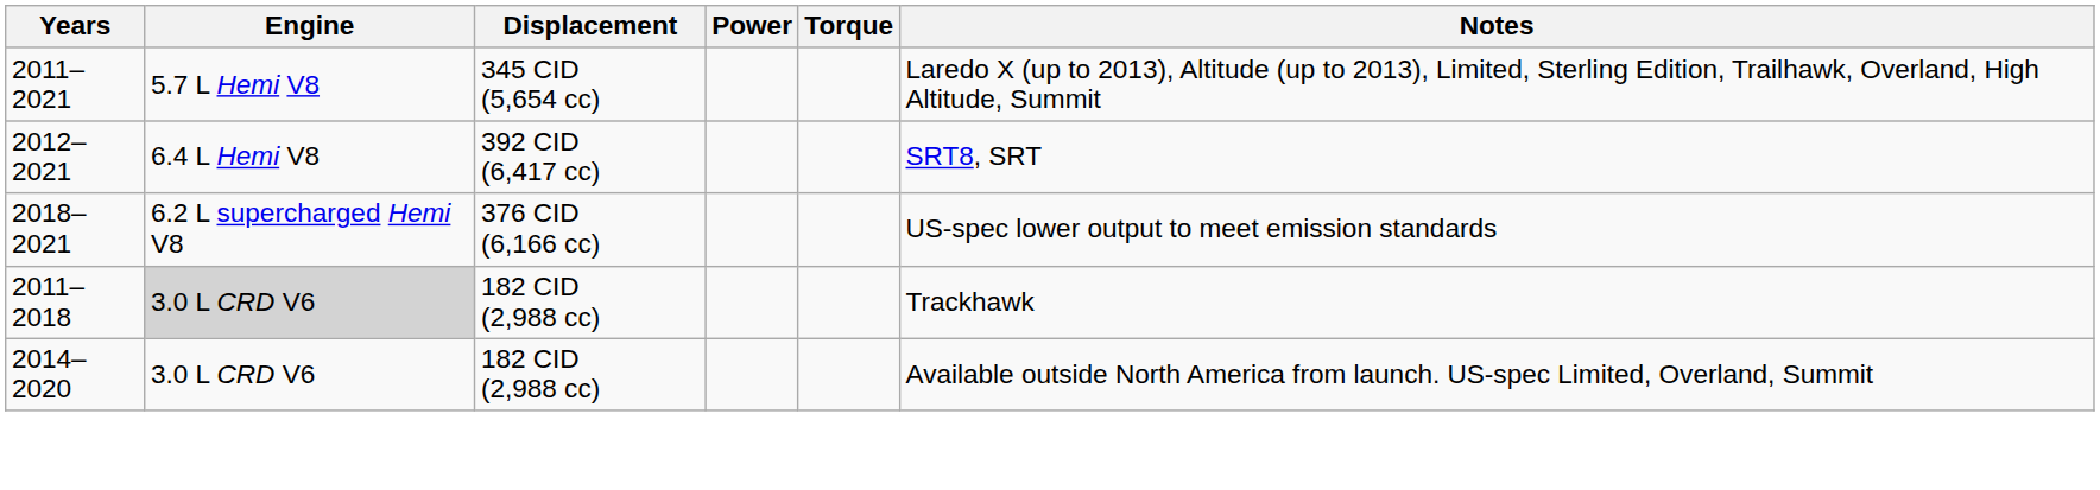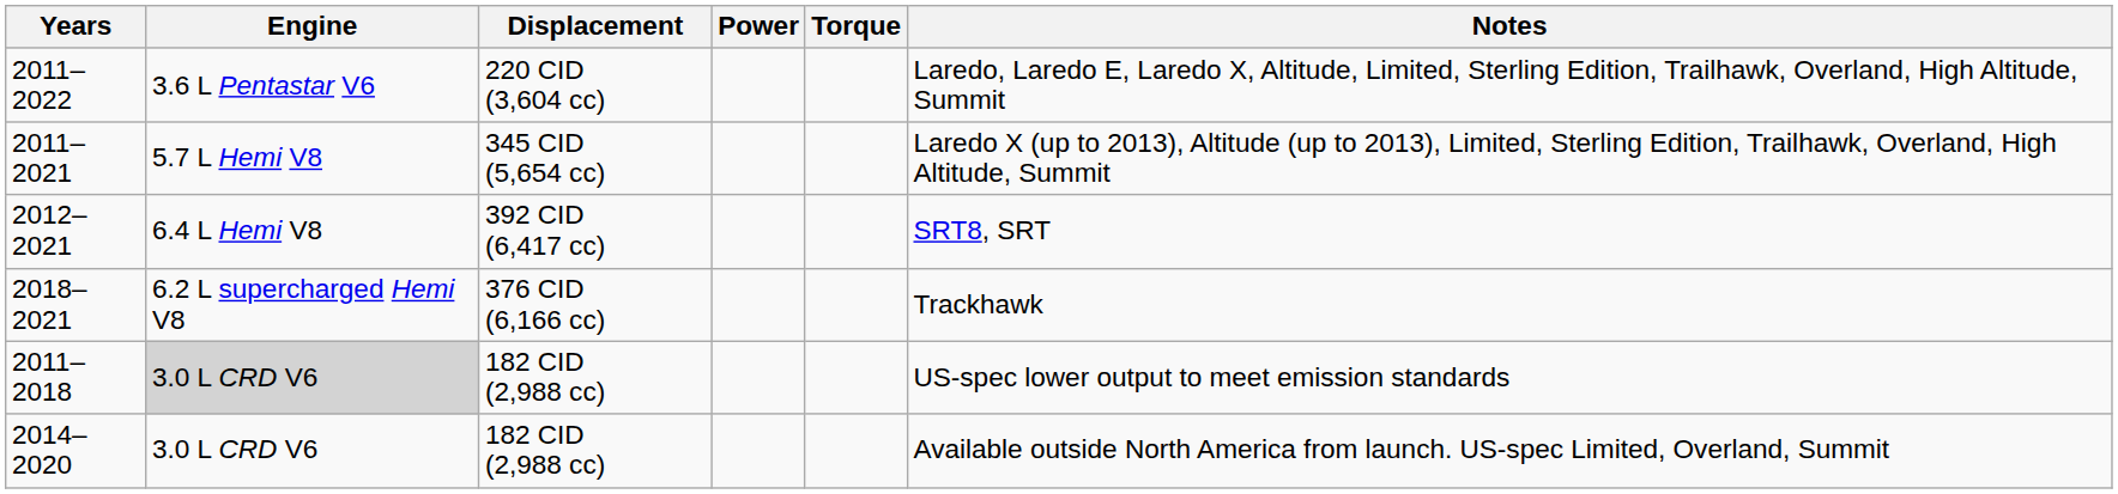 <table class="wikitable">
 <tr>
 <th>Years</th>
 <th>Engine</th>
 <th>Displacement</th>
 <th>Power</th>
 <th>Torque</th>
 <th>Notes</th>
+</tr>
+<tr>
+<td>2011–2022</td>
+<td>3.6 L <em><a href='#'>Pentastar</a></em> <a href='#'>V6</a></td>
+<td>220 CID (3,604 cc)</td>
+<td></td>
+<td></td>
+<td>Laredo, Laredo E, Laredo X, Altitude, Limited, Sterling Edition, Trailhawk, Overland, High Altitude, Summit</td>
 </tr>
 <tr>
 <td>2011–2021</td>
 <td>5.7 L <em><a href='#'>Hemi</a></em> <a href='#'>V8</a></td>
 <td>345 CID (5,654 cc)</td>
 <td></td>
 <td></td>
 <td>Laredo X (up to 2013), Altitude (up to 2013), Limited, Sterling Edition, Trailhawk, Overland, High Altitude, Summit</td>
 </tr>
 <tr>
 <td>2012–2021</td>
 <td>6.4 L <em><a href='#'>Hemi</a></em> V8</td>
 <td>392 CID (6,417 cc)</td>
 <td></td>
 <td></td>
 <td><a href='#'>SRT8</a>, SRT</td>
 </tr>
 <tr>
 <td>2018–2021</td>
 <td>6.2 L <a href='#'>supercharged</a> <em><a href='#'>Hemi</a></em> V8</td>
 <td>376 CID (6,166 cc)</td>
 <td></td>
 <td></td>
-<td>US-spec lower output to meet emission standards</td>
+<td>Trackhawk</td>
 </tr>
 <tr>
 <td>2011–2018</td>
 <td style="background: lightgrey;">3.0 L <em>CRD</em> V6</td>
 <td>182 CID (2,988 cc)</td>
 <td></td>
 <td></td>
-<td>Trackhawk</td>
+<td>US-spec lower output to meet emission standards</td>
 </tr>
 <tr>
 <td>2014–2020</td>
 <td>3.0 L <em>CRD</em> V6</td>
 <td>182 CID (2,988 cc)</td>
 <td></td>
 <td></td>
 <td>Available outside North America from launch. US-spec Limited, Overland, Summit</td>
 </tr>
 </table>
